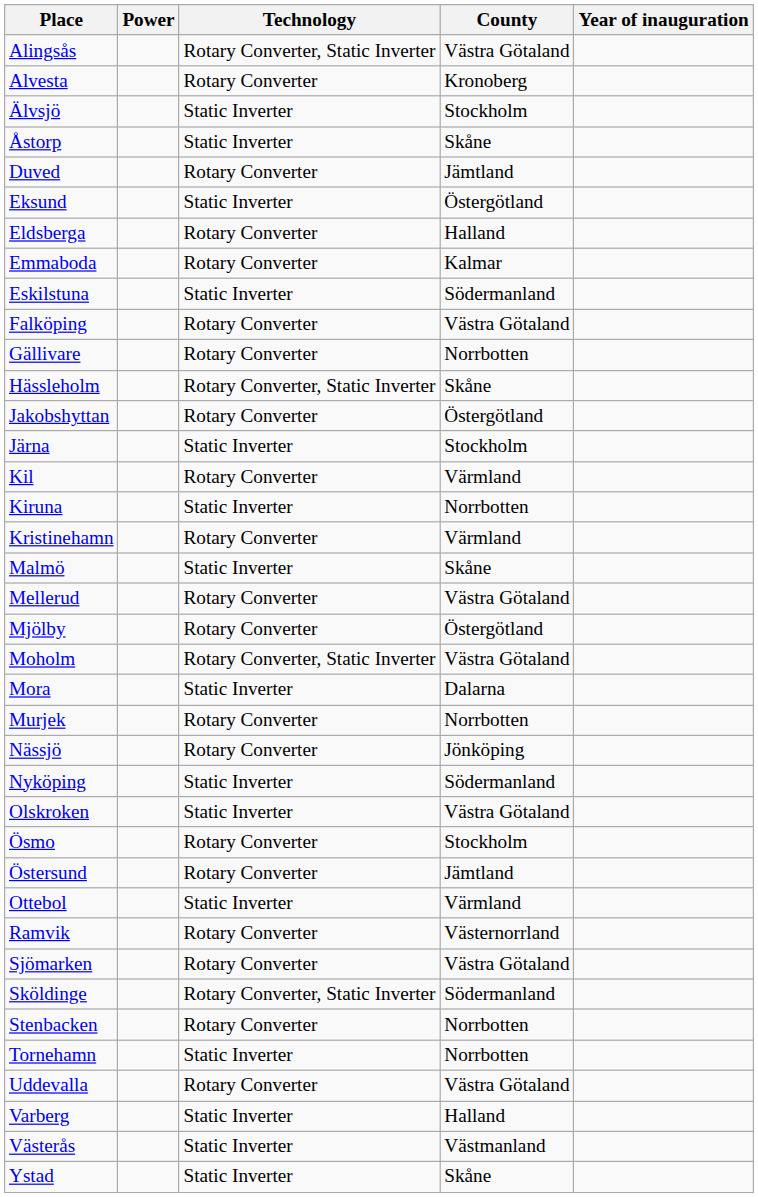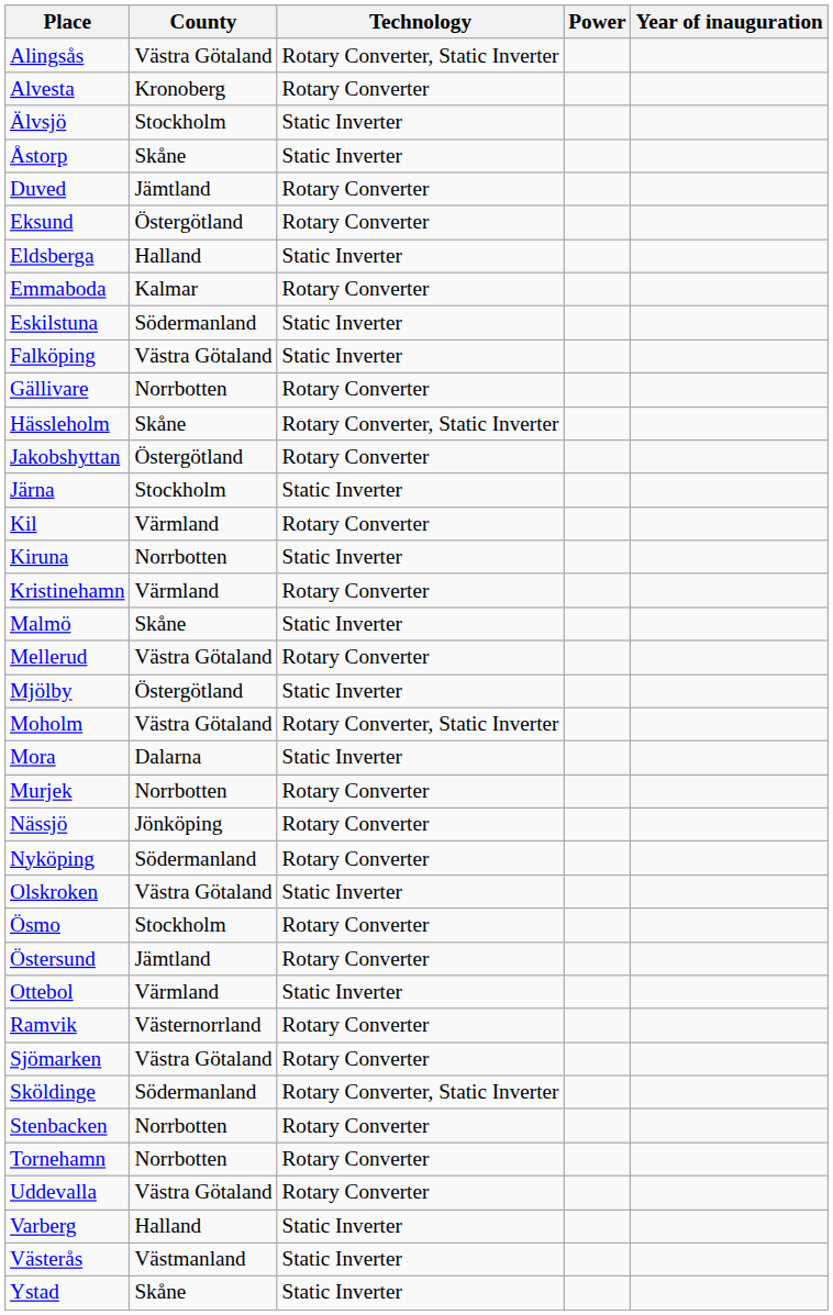 <table class="wikitable sortable" style=" ">
 <tr bgcolor="#dfdfdf">
 <th>Place</th>
+<th>County</th>
+<th>Technology</th>
 <th>Power</th>
-<th>Technology</th>
-<th>County</th>
 <th>Year of inauguration</th>
 </tr>
 <tr>
 <td><a href='#'>Alingsås</a></td>
+<td>Västra Götaland</td>
+<td>Rotary Converter, Static Inverter</td>
 <td></td>
-<td>Rotary Converter, Static Inverter</td>
-<td>Västra Götaland</td>
 <td></td>
 </tr>
 <tr>
 <td><a href='#'>Alvesta</a></td>
+<td>Kronoberg</td>
+<td>Rotary Converter</td>
 <td></td>
-<td>Rotary Converter</td>
-<td>Kronoberg</td>
 <td></td>
 </tr>
 <tr>
 <td><a href='#'>Älvsjö</a></td>
+<td>Stockholm</td>
+<td>Static Inverter</td>
 <td></td>
-<td>Static Inverter</td>
-<td>Stockholm</td>
 <td></td>
 </tr>
 <tr>
 <td><a href='#'>Åstorp</a></td>
+<td>Skåne</td>
+<td>Static Inverter</td>
 <td></td>
-<td>Static Inverter</td>
-<td>Skåne</td>
 <td></td>
 </tr>
 <tr>
 <td><a href='#'>Duved</a></td>
+<td>Jämtland</td>
+<td>Rotary Converter</td>
 <td></td>
-<td>Rotary Converter</td>
-<td>Jämtland</td>
 <td></td>
 </tr>
 <tr>
 <td><a href='#'>Eksund</a></td>
+<td>Östergötland</td>
+<td>Rotary Converter</td>
 <td></td>
-<td>Static Inverter</td>
-<td>Östergötland</td>
 <td></td>
 </tr>
 <tr>
 <td><a href='#'>Eldsberga</a></td>
+<td>Halland</td>
+<td>Static Inverter</td>
 <td></td>
-<td>Rotary Converter</td>
-<td>Halland</td>
 <td></td>
 </tr>
 <tr>
 <td><a href='#'>Emmaboda</a></td>
+<td>Kalmar</td>
+<td>Rotary Converter</td>
 <td></td>
-<td>Rotary Converter</td>
-<td>Kalmar</td>
 <td></td>
 </tr>
 <tr>
 <td><a href='#'>Eskilstuna</a></td>
+<td>Södermanland</td>
+<td>Static Inverter</td>
 <td></td>
-<td>Static Inverter</td>
-<td>Södermanland</td>
 <td></td>
 </tr>
 <tr>
 <td><a href='#'>Falköping</a></td>
+<td>Västra Götaland</td>
+<td>Static Inverter</td>
 <td></td>
-<td>Rotary Converter</td>
-<td>Västra Götaland</td>
 <td></td>
 </tr>
 <tr>
 <td><a href='#'>Gällivare</a></td>
+<td>Norrbotten</td>
+<td>Rotary Converter</td>
 <td></td>
-<td>Rotary Converter</td>
-<td>Norrbotten</td>
 <td></td>
 </tr>
 <tr>
 <td><a href='#'>Hässleholm</a></td>
+<td>Skåne</td>
+<td>Rotary Converter, Static Inverter</td>
 <td></td>
-<td>Rotary Converter, Static Inverter</td>
-<td>Skåne</td>
 <td></td>
 </tr>
 <tr>
 <td><a href='#'>Jakobshyttan</a></td>
+<td>Östergötland</td>
+<td>Rotary Converter</td>
 <td></td>
-<td>Rotary Converter</td>
-<td>Östergötland</td>
 <td></td>
 </tr>
 <tr>
 <td><a href='#'>Järna</a></td>
+<td>Stockholm</td>
+<td>Static Inverter</td>
 <td></td>
-<td>Static Inverter</td>
-<td>Stockholm</td>
 <td></td>
 </tr>
 <tr>
 <td><a href='#'>Kil</a></td>
+<td>Värmland</td>
+<td>Rotary Converter</td>
 <td></td>
-<td>Rotary Converter</td>
-<td>Värmland</td>
 <td></td>
 </tr>
 <tr>
 <td><a href='#'>Kiruna</a></td>
+<td>Norrbotten</td>
+<td>Static Inverter</td>
 <td></td>
-<td>Static Inverter</td>
-<td>Norrbotten</td>
 <td></td>
 </tr>
 <tr>
 <td><a href='#'>Kristinehamn</a></td>
+<td>Värmland</td>
+<td>Rotary Converter</td>
 <td></td>
-<td>Rotary Converter</td>
-<td>Värmland</td>
 <td></td>
 </tr>
 <tr>
 <td><a href='#'>Malmö</a></td>
+<td>Skåne</td>
+<td>Static Inverter</td>
 <td></td>
-<td>Static Inverter</td>
-<td>Skåne</td>
 <td></td>
 </tr>
 <tr>
 <td><a href='#'>Mellerud</a></td>
+<td>Västra Götaland</td>
+<td>Rotary Converter</td>
 <td></td>
-<td>Rotary Converter</td>
-<td>Västra Götaland</td>
 <td></td>
 </tr>
 <tr>
 <td><a href='#'>Mjölby</a></td>
+<td>Östergötland</td>
+<td>Static Inverter</td>
 <td></td>
-<td>Rotary Converter</td>
-<td>Östergötland</td>
 <td></td>
 </tr>
 <tr>
 <td><a href='#'>Moholm</a></td>
+<td>Västra Götaland</td>
+<td>Rotary Converter, Static Inverter</td>
 <td></td>
-<td>Rotary Converter, Static Inverter</td>
-<td>Västra Götaland</td>
 <td></td>
 </tr>
 <tr>
 <td><a href='#'>Mora</a></td>
+<td>Dalarna</td>
+<td>Static Inverter</td>
 <td></td>
-<td>Static Inverter</td>
-<td>Dalarna</td>
 <td></td>
 </tr>
 <tr>
 <td><a href='#'>Murjek</a></td>
+<td>Norrbotten</td>
+<td>Rotary Converter</td>
 <td></td>
-<td>Rotary Converter</td>
-<td>Norrbotten</td>
 <td></td>
 </tr>
 <tr>
 <td><a href='#'>Nässjö</a></td>
+<td>Jönköping</td>
+<td>Rotary Converter</td>
 <td></td>
-<td>Rotary Converter</td>
-<td>Jönköping</td>
 <td></td>
 </tr>
 <tr>
 <td><a href='#'>Nyköping</a></td>
+<td>Södermanland</td>
+<td>Rotary Converter</td>
 <td></td>
-<td>Static Inverter</td>
-<td>Södermanland</td>
 <td></td>
 </tr>
 <tr>
 <td><a href='#'>Olskroken</a></td>
+<td>Västra Götaland</td>
+<td>Static Inverter</td>
 <td></td>
-<td>Static Inverter</td>
-<td>Västra Götaland</td>
 <td></td>
 </tr>
 <tr>
 <td><a href='#'>Ösmo</a></td>
+<td>Stockholm</td>
+<td>Rotary Converter</td>
 <td></td>
-<td>Rotary Converter</td>
-<td>Stockholm</td>
 <td></td>
 </tr>
 <tr>
 <td><a href='#'>Östersund</a></td>
+<td>Jämtland</td>
+<td>Rotary Converter</td>
 <td></td>
-<td>Rotary Converter</td>
-<td>Jämtland</td>
 <td></td>
 </tr>
 <tr>
 <td><a href='#'>Ottebol</a></td>
+<td>Värmland</td>
+<td>Static Inverter</td>
 <td></td>
-<td>Static Inverter</td>
-<td>Värmland</td>
 <td></td>
 </tr>
 <tr>
 <td><a href='#'>Ramvik</a></td>
+<td>Västernorrland</td>
+<td>Rotary Converter</td>
 <td></td>
-<td>Rotary Converter</td>
-<td>Västernorrland</td>
 <td></td>
 </tr>
 <tr>
 <td><a href='#'>Sjömarken</a></td>
+<td>Västra Götaland</td>
+<td>Rotary Converter</td>
 <td></td>
-<td>Rotary Converter</td>
-<td>Västra Götaland</td>
 <td></td>
 </tr>
 <tr>
 <td><a href='#'>Sköldinge</a></td>
+<td>Södermanland</td>
+<td>Rotary Converter, Static Inverter</td>
 <td></td>
-<td>Rotary Converter, Static Inverter</td>
-<td>Södermanland</td>
 <td></td>
 </tr>
 <tr>
 <td><a href='#'>Stenbacken</a></td>
+<td>Norrbotten</td>
+<td>Rotary Converter</td>
 <td></td>
-<td>Rotary Converter</td>
-<td>Norrbotten</td>
 <td></td>
 </tr>
 <tr>
 <td><a href='#'>Tornehamn</a></td>
+<td>Norrbotten</td>
+<td>Rotary Converter</td>
 <td></td>
-<td>Static Inverter</td>
-<td>Norrbotten</td>
 <td></td>
 </tr>
 <tr>
 <td><a href='#'>Uddevalla</a></td>
+<td>Västra Götaland</td>
+<td>Rotary Converter</td>
 <td></td>
-<td>Rotary Converter</td>
-<td>Västra Götaland</td>
 <td></td>
 </tr>
 <tr>
 <td><a href='#'>Varberg</a></td>
+<td>Halland</td>
+<td>Static Inverter</td>
 <td></td>
-<td>Static Inverter</td>
-<td>Halland</td>
 <td></td>
 </tr>
 <tr>
 <td><a href='#'>Västerås</a></td>
+<td>Västmanland</td>
+<td>Static Inverter</td>
 <td></td>
-<td>Static Inverter</td>
-<td>Västmanland</td>
 <td></td>
 </tr>
 <tr>
 <td><a href='#'>Ystad</a></td>
+<td>Skåne</td>
+<td>Static Inverter</td>
 <td></td>
-<td>Static Inverter</td>
-<td>Skåne</td>
 <td></td>
 </tr>
 </table>
